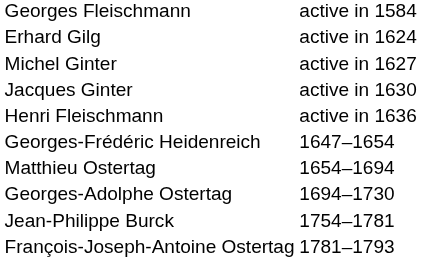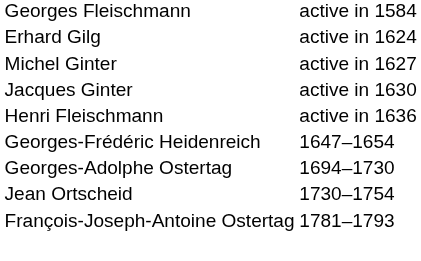 <table>
 <tr>
 <td>Georges Fleischmann</td>
 <td>active in 1584</td>
 </tr>
 <tr>
 <td>Erhard Gilg</td>
 <td>active in 1624</td>
 </tr>
 <tr>
 <td>Michel Ginter</td>
 <td>active in 1627</td>
 </tr>
 <tr>
 <td>Jacques Ginter</td>
 <td>active in 1630</td>
 </tr>
 <tr>
 <td>Henri Fleischmann</td>
 <td>active in 1636</td>
 </tr>
 <tr>
 <td>Georges-Frédéric Heidenreich</td>
 <td>1647–1654</td>
 </tr>
 <tr>
-<td>Matthieu Ostertag</td>
-<td>1654–1694</td>
-</tr>
-<tr>
 <td>Georges-Adolphe Ostertag</td>
 <td>1694–1730</td>
 </tr>
 <tr>
-<td>Jean-Philippe Burck</td>
-<td>1754–1781</td>
+<td>Jean Ortscheid</td>
+<td>1730–1754</td>
 </tr>
 <tr>
 <td>François-Joseph-Antoine Ostertag</td>
 <td>1781–1793</td>
 </tr>
 </table>
